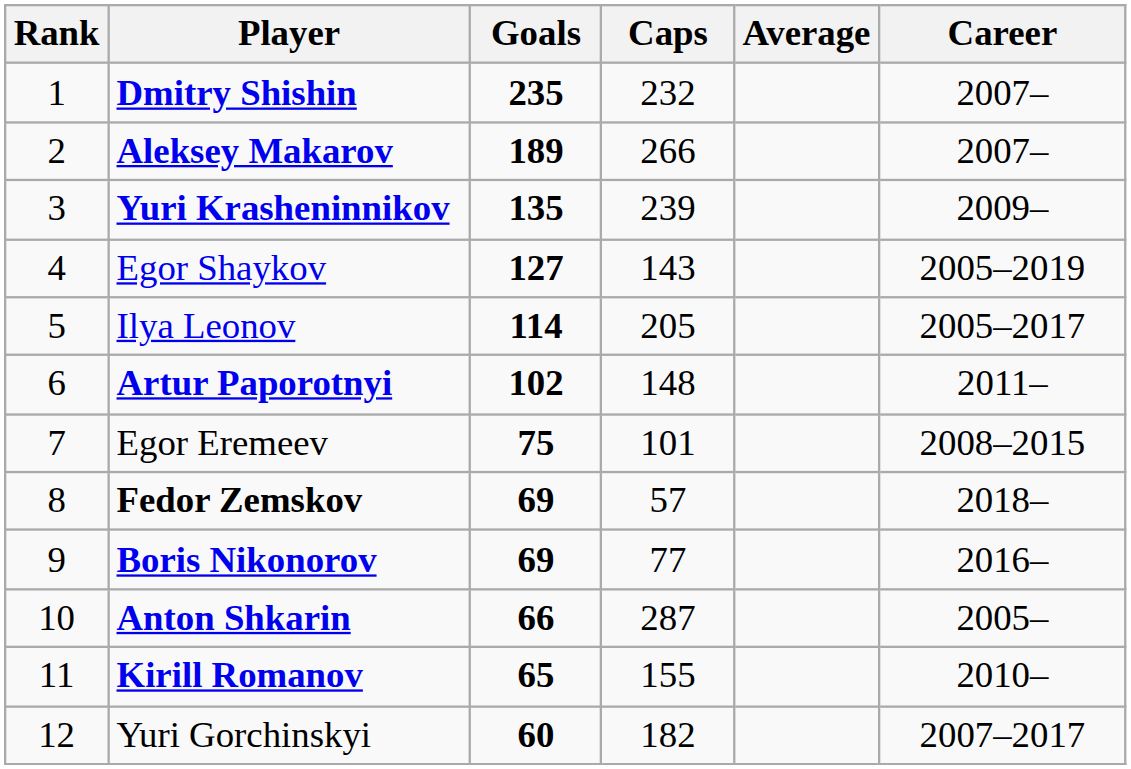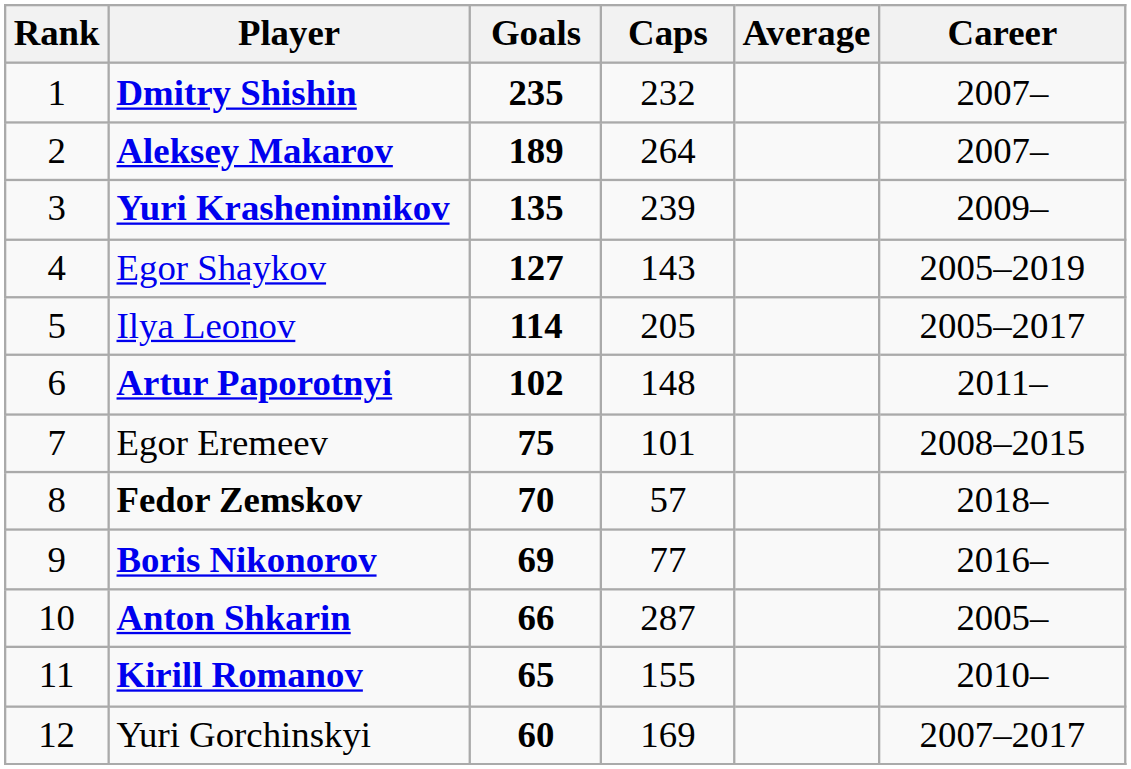 <table class="wikitable sortable" style="text-align:center;">
 <tr>
 <th width="30">Rank</th>
 <th style="width:150px;">Player</th>
 <th width="50">Goals</th>
 <th width="50">Caps</th>
 <th width="50">Average</th>
 <th style="width:100px;">Career</th>
 </tr>
 <tr>
 <td>1</td>
 <td align="left"><strong><a href='#'>Dmitry Shishin</a></strong></td>
 <td><strong>235</strong></td>
 <td>232</td>
 <td></td>
 <td>2007–</td>
 </tr>
 <tr>
 <td>2</td>
 <td align="left"><strong><a href='#'>Aleksey Makarov</a></strong></td>
 <td><strong>189</strong></td>
-<td>266</td>
+<td>264</td>
 <td></td>
 <td>2007–</td>
 </tr>
 <tr>
 <td>3</td>
 <td align="left"><strong><a href='#'>Yuri Krasheninnikov</a></strong></td>
 <td><strong>135</strong></td>
 <td>239</td>
 <td></td>
 <td>2009–</td>
 </tr>
 <tr>
 <td>4</td>
 <td align="left"><a href='#'>Egor Shaykov</a></td>
 <td><strong>127</strong></td>
 <td>143</td>
 <td></td>
 <td>2005–2019</td>
 </tr>
 <tr>
 <td>5</td>
 <td align="left"><a href='#'>Ilya Leonov</a></td>
 <td><strong>114</strong></td>
 <td>205</td>
 <td></td>
 <td>2005–2017</td>
 </tr>
 <tr>
 <td>6</td>
 <td align="left"><strong><a href='#'>Artur Paporotnyi</a></strong></td>
 <td><strong>102</strong></td>
 <td>148</td>
 <td></td>
 <td>2011–</td>
 </tr>
 <tr>
 <td>7</td>
 <td align="left">Egor Eremeev</td>
 <td><strong>75</strong></td>
 <td>101</td>
 <td></td>
 <td>2008–2015</td>
 </tr>
 <tr>
 <td>8</td>
 <td align="left"><strong>Fedor Zemskov</strong></td>
-<td><strong>69</strong></td>
+<td><strong>70</strong></td>
 <td>57</td>
 <td></td>
 <td>2018–</td>
 </tr>
 <tr>
 <td>9</td>
 <td align="left"><strong><a href='#'>Boris Nikonorov</a></strong></td>
 <td><strong>69</strong></td>
 <td>77</td>
 <td></td>
 <td>2016–</td>
 </tr>
 <tr>
 <td>10</td>
 <td align="left"><strong><a href='#'>Anton Shkarin</a></strong></td>
 <td><strong>66</strong></td>
 <td>287</td>
 <td></td>
 <td>2005–</td>
 </tr>
 <tr>
 <td>11</td>
 <td align="left"><strong><a href='#'>Kirill Romanov</a></strong></td>
 <td><strong>65</strong></td>
 <td>155</td>
 <td></td>
 <td>2010–</td>
 </tr>
 <tr>
 <td>12</td>
 <td align="left">Yuri Gorchinskyi</td>
 <td><strong>60</strong></td>
-<td>182</td>
+<td>169</td>
 <td></td>
 <td>2007–2017</td>
 </tr>
 <tr>
 </tr>
 </table>
